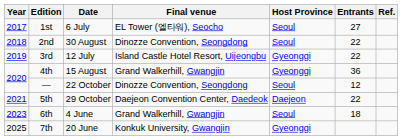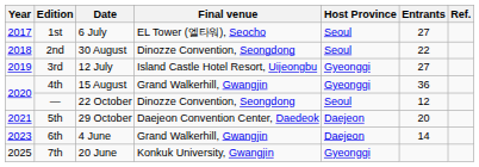 <table class="wikitable" style="font-size: 90%";>
 <tr>
 <th>Year</th>
 <th>Edition</th>
 <th>Date</th>
 <th>Final venue</th>
 <th>Host Province</th>
 <th>Entrants</th>
 <th>Ref.</th>
 </tr>
 <tr>
 <td style="text-align: center;"><a href='#'>2017</a></td>
 <td style="text-align: center;">1st</td>
 <td>6 July</td>
 <td>EL Tower (엘타워), <a href='#'>Seocho</a></td>
 <td><a href='#'>Seoul</a></td>
 <td style="text-align: center;">27</td>
 <td style="text-align: center;"></td>
 </tr>
 <tr>
 <td style="text-align: center;"><a href='#'>2018</a></td>
 <td style="text-align: center;">2nd</td>
 <td>30 August</td>
 <td>Dinozze Convention, <a href='#'>Seongdong</a></td>
 <td><a href='#'>Seoul</a></td>
 <td style="text-align: center;">22</td>
 <td style="text-align: center;"></td>
 </tr>
 <tr>
 <td style="text-align: center;"><a href='#'>2019</a></td>
 <td style="text-align: center;">3rd</td>
 <td>12 July</td>
 <td>Island Castle Hotel Resort, <a href='#'>Uijeongbu</a></td>
 <td><a href='#'>Gyeonggi</a></td>
-<td style="text-align: center;">22</td>
+<td style="text-align: center;">27</td>
 <td style="text-align: center;"></td>
 </tr>
 <tr>
 <td rowspan="2"  style="text-align: center;"><a href='#'>2020</a></td>
 <td style="text-align: center;">4th</td>
 <td>15 August</td>
 <td>Grand Walkerhill, <a href='#'>Gwangjin</a></td>
 <td><a href='#'>Gyeonggi</a></td>
 <td align="center">36</td>
 <td align="center"></td>
 </tr>
 <tr>
 <td style="text-align: center;">—</td>
 <td>22 October</td>
 <td>Dinozze Convention, <a href='#'>Seongdong</a></td>
 <td><a href='#'>Seoul</a></td>
 <td style="text-align: center;">12</td>
 <td style="text-align: center;"></td>
 </tr>
 <tr>
 <td style="text-align: center;"><a href='#'>2021</a></td>
 <td style="text-align: center;">5th</td>
 <td>29 October</td>
 <td>Daejeon Convention Center, <a href='#'>Daedeok</a></td>
 <td><a href='#'>Daejeon</a></td>
-<td align=center>22</td>
+<td align=center>20</td>
 <td align=center></td>
 </tr>
 <tr>
 <td style="text-align: center;"><a href='#'>2023</a></td>
 <td style="text-align: center;">6th</td>
 <td>4 June</td>
 <td>Grand Walkerhill, <a href='#'>Gwangjin</a></td>
-<td><a href='#'>Seoul</a></td>
-<td style="text-align: center;">18</td>
+<td><a href='#'>Daejeon</a></td>
+<td style="text-align: center;">14</td>
 <td align=center></td>
 </tr>
 <tr>
 <td style="text-align: center;">2025</td>
 <td style="text-align: center;">7th</td>
 <td>20 June</td>
 <td>Konkuk University, <a href='#'>Gwangjin</a></td>
 <td><a href='#'>Gyeonggi</a></td>
 <td></td>
 <td style="text-align: center;"></td>
 </tr>
 </table>
